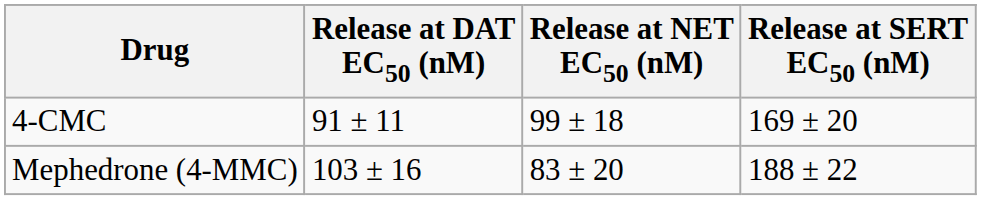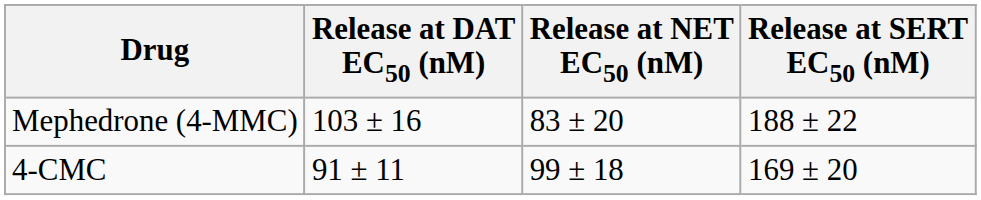 <table class="wikitable">
 <tr>
 <th>Drug</th>
 <th>Release at DAT<br>EC<sub>50</sub> (nM)</th>
 <th>Release at NET<br>EC<sub>50</sub> (nM)</th>
 <th>Release at SERT<br>EC<sub>50</sub> (nM)</th>
 </tr>
 <tr>
+<td>Mephedrone (4-MMC)</td>
+<td>103 ± 16</td>
+<td>83 ± 20</td>
+<td>188 ± 22</td>
+</tr>
+<tr>
 <td>4-CMC</td>
 <td>91 ± 11</td>
 <td>99 ± 18</td>
 <td>169 ± 20</td>
 </tr>
-<tr>
-<td>Mephedrone (4-MMC)</td>
-<td>103 ± 16</td>
-<td>83 ± 20</td>
-<td>188 ± 22</td>
-</tr>
 </table>
